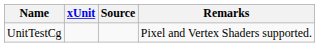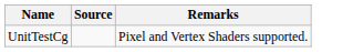 <table class="wikitable sortable">
 <tr>
 <th>Name</th>
-<th><a href='#'>xUnit</a></th>
 <th>Source</th>
 <th>Remarks</th>
 </tr>
 <tr>
 <td>UnitTestCg</td>
 <td></td>
-<td></td>
 <td>Pixel and Vertex Shaders supported.</td>
 </tr>
 </table>
